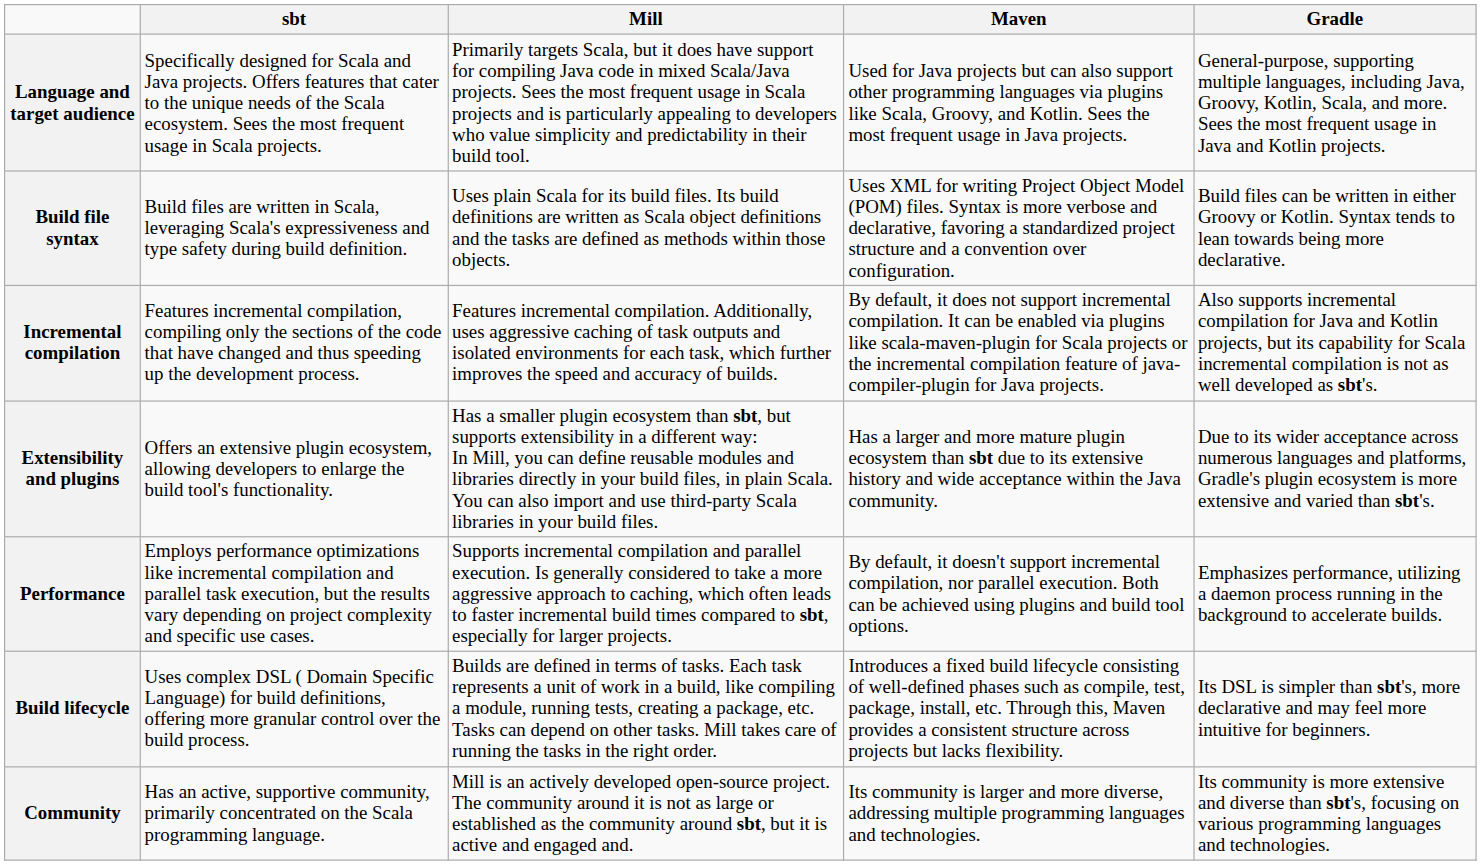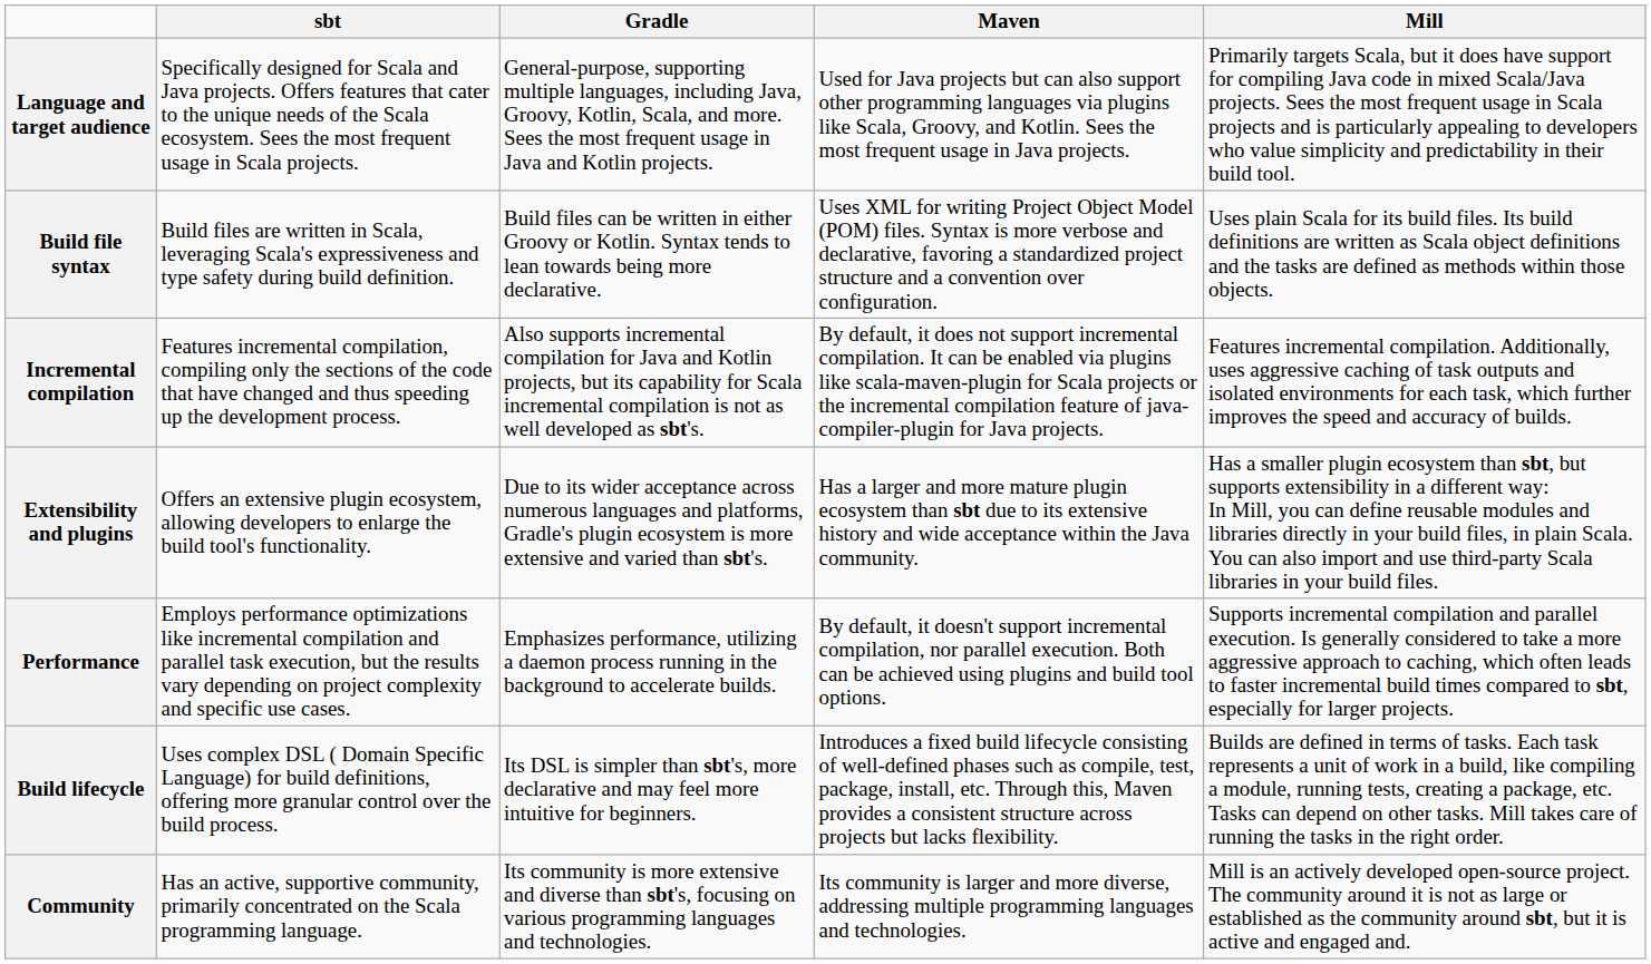 <table class="wikitable">
 <tr>
 <td></td>
 <th><strong>sbt</strong></th>
+<th><strong>Gradle</strong></th>
+<th><strong>Maven</strong></th>
 <th><strong>Mill</strong></th>
-<th><strong>Maven</strong></th>
-<th><strong>Gradle</strong></th>
 </tr>
 <tr>
 <th><strong>Language and target audience</strong></th>
 <td>Specifically designed for Scala and Java projects. Offers features that cater to the unique needs of the Scala ecosystem. Sees the most frequent usage in Scala projects.</td>
+<td>General-purpose, supporting multiple languages, including Java, Groovy, Kotlin, Scala, and more. Sees the most frequent usage in Java and Kotlin projects.</td>
+<td>Used for Java projects but can also support other programming languages via plugins like Scala, Groovy, and Kotlin. Sees the most frequent usage in Java projects.</td>
 <td>Primarily targets Scala, but it does have support for compiling Java code in mixed Scala/Java projects. Sees the most frequent usage in Scala projects and is particularly appealing to developers who value simplicity and predictability in their build tool.</td>
-<td>Used for Java projects but can also support other programming languages via plugins like Scala, Groovy, and Kotlin. Sees the most frequent usage in Java projects.</td>
-<td>General-purpose, supporting multiple languages, including Java, Groovy, Kotlin, Scala, and more. Sees the most frequent usage in Java and Kotlin projects.</td>
 </tr>
 <tr>
 <th><strong>Build file syntax</strong></th>
 <td>Build files are written in Scala, leveraging Scala's expressiveness and type safety during build definition.</td>
+<td>Build files can be written in either Groovy or Kotlin. Syntax tends to lean towards being more declarative.</td>
+<td>Uses XML for writing Project Object Model (POM) files. Syntax is more verbose and declarative, favoring a standardized project structure and a convention over configuration.</td>
 <td>Uses plain Scala for its build files. Its build definitions are written as Scala object definitions and the tasks are defined as methods within those objects.</td>
-<td>Uses XML for writing Project Object Model (POM) files. Syntax is more verbose and declarative, favoring a standardized project structure and a convention over configuration.</td>
-<td>Build files can be written in either Groovy or Kotlin. Syntax tends to lean towards being more declarative.</td>
 </tr>
 <tr>
 <th><strong>Incremental compilation</strong></th>
 <td>Features incremental compilation, compiling only the sections of the code that have changed and thus speeding up the development process.</td>
+<td>Also supports incremental compilation for Java and Kotlin projects, but its capability for Scala incremental compilation is not as well developed as <strong>sbt</strong>'s.</td>
+<td>By default, it does not support incremental compilation. It can be enabled via plugins like scala-maven-plugin for Scala projects or the incremental compilation feature of java-compiler-plugin for Java projects.</td>
 <td>Features incremental compilation. Additionally, uses aggressive caching of task outputs and isolated environments for each task, which further improves the speed and accuracy of builds.</td>
-<td>By default, it does not support incremental compilation. It can be enabled via plugins like scala-maven-plugin for Scala projects or the incremental compilation feature of java-compiler-plugin for Java projects.</td>
-<td>Also supports incremental compilation for Java and Kotlin projects, but its capability for Scala incremental compilation is not as well developed as <strong>sbt</strong>'s.</td>
 </tr>
 <tr>
 <th><strong>Extensibility and plugins</strong></th>
 <td>Offers an extensive plugin ecosystem, allowing developers to enlarge the build tool's functionality.</td>
+<td>Due to its wider acceptance across numerous languages and platforms, Gradle's plugin ecosystem is more extensive and varied than <strong>sbt</strong>'s.</td>
+<td>Has a larger and more mature plugin ecosystem than <strong>sbt</strong> due to its extensive history and wide acceptance within the Java community.</td>
 <td>Has a smaller plugin ecosystem than <strong>sbt</strong>, but supports extensibility in a different way:<br>In Mill, you can define reusable modules and libraries directly in your build files, in plain Scala. You can also import and use third-party Scala libraries in your build files.</td>
-<td>Has a larger and more mature plugin ecosystem than <strong>sbt</strong> due to its extensive history and wide acceptance within the Java community.</td>
-<td>Due to its wider acceptance across numerous languages and platforms, Gradle's plugin ecosystem is more extensive and varied than <strong>sbt</strong>'s.</td>
 </tr>
 <tr>
 <th><strong>Performance</strong></th>
 <td>Employs performance optimizations like incremental compilation and parallel task execution, but the results vary depending on project complexity and specific use cases.</td>
+<td>Emphasizes performance, utilizing a daemon process running in the background to accelerate builds.</td>
+<td>By default, it doesn't support incremental compilation, nor parallel execution. Both can be achieved using plugins and build tool options.</td>
 <td>Supports incremental compilation and parallel execution. Is generally considered to take a more aggressive approach to caching, which often leads to faster incremental build times compared to <strong>sbt</strong>, especially for larger projects.</td>
-<td>By default, it doesn't support incremental compilation, nor parallel execution. Both can be achieved using plugins and build tool options.</td>
-<td>Emphasizes performance, utilizing a daemon process running in the background to accelerate builds.</td>
 </tr>
 <tr>
 <th><strong>Build lifecycle</strong></th>
 <td>Uses complex DSL ( Domain Specific Language) for build definitions, offering more granular control over the build process.</td>
+<td>Its DSL is simpler than <strong>sbt</strong>'s, more declarative and may feel more intuitive for beginners.</td>
+<td>Introduces a fixed build lifecycle consisting of well-defined phases such as compile, test, package, install, etc. Through this, Maven provides a consistent structure across projects but lacks flexibility.</td>
 <td>Builds are defined in terms of tasks. Each task represents a unit of work in a build, like compiling a module, running tests, creating a package, etc. Tasks can depend on other tasks. Mill takes care of running the tasks in the right order.</td>
-<td>Introduces a fixed build lifecycle consisting of well-defined phases such as compile, test, package, install, etc. Through this, Maven provides a consistent structure across projects but lacks flexibility.</td>
-<td>Its DSL is simpler than <strong>sbt</strong>'s, more declarative and may feel more intuitive for beginners.</td>
 </tr>
 <tr>
 <th><strong>Community</strong></th>
 <td>Has an active, supportive community, primarily concentrated on the Scala programming language.</td>
+<td>Its community is more extensive and diverse than <strong>sbt</strong>'s, focusing on various programming languages and technologies.</td>
+<td>Its community is larger and more diverse, addressing multiple programming languages and technologies.</td>
 <td>Mill is an actively developed open-source project. The community around it is not as large or established as the community around <strong>sbt</strong>, but it is active and engaged and.</td>
-<td>Its community is larger and more diverse, addressing multiple programming languages and technologies.</td>
-<td>Its community is more extensive and diverse than <strong>sbt</strong>'s, focusing on various programming languages and technologies.</td>
 </tr>
 </table>
